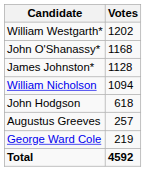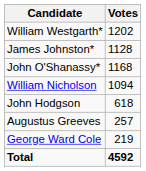 <table class="wikitable">
 <tr>
 <th>Candidate</th>
 <th>Votes</th>
 </tr>
 <tr>
 <td>William Westgarth*</td>
 <td>1202</td>
 </tr>
 <tr>
+<td>James Johnston*</td>
+<td>1128</td>
+</tr>
+<tr>
 <td>John O'Shanassy*</td>
 <td>1168</td>
-</tr>
-<tr>
-<td>James Johnston*</td>
-<td>1128</td>
 </tr>
 <tr>
 <td><a href='#'>William Nicholson</a></td>
 <td>1094</td>
 </tr>
 <tr>
 <td>John Hodgson</td>
 <td>  618</td>
 </tr>
 <tr>
 <td>Augustus Greeves</td>
 <td>  257</td>
 </tr>
 <tr>
 <td><a href='#'>George Ward Cole</a></td>
 <td>  219</td>
 </tr>
 <tr>
 <td><strong>Total</strong></td>
 <td><strong>4592</strong></td>
 </tr>
 </table>
